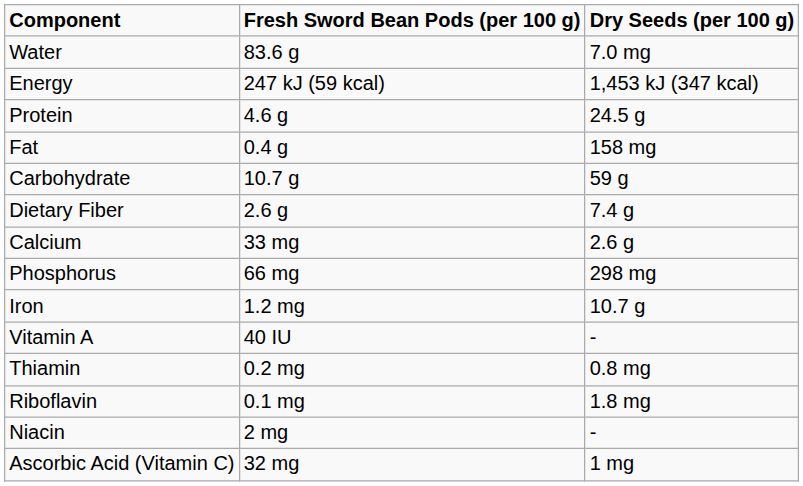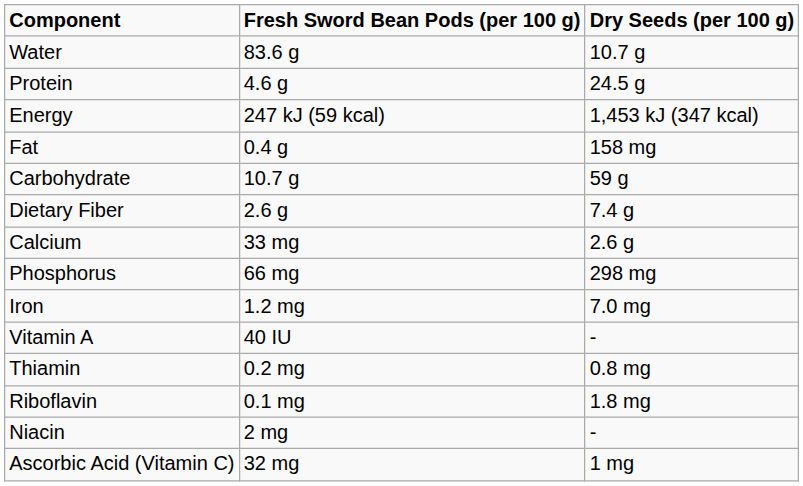 <table class="wikitable">
 <tr>
 <td><strong>Component</strong></td>
 <td><strong>Fresh Sword Bean Pods (per 100 g)</strong></td>
 <td><strong>Dry Seeds (per 100 g)</strong></td>
 </tr>
 <tr>
 <td>Water</td>
 <td>83.6 g</td>
-<td>7.0 mg</td>
+<td>10.7 g</td>
+</tr>
+<tr>
+<td>Protein</td>
+<td>4.6 g</td>
+<td>24.5 g</td>
 </tr>
 <tr>
 <td>Energy</td>
 <td>247 kJ (59 kcal)</td>
 <td>1,453 kJ (347 kcal)</td>
-</tr>
-<tr>
-<td>Protein</td>
-<td>4.6 g</td>
-<td>24.5 g</td>
 </tr>
 <tr>
 <td>Fat</td>
 <td>0.4 g</td>
 <td>158 mg</td>
 </tr>
 <tr>
 <td>Carbohydrate</td>
 <td>10.7 g</td>
 <td>59 g</td>
 </tr>
 <tr>
 <td>Dietary Fiber</td>
 <td>2.6 g</td>
 <td>7.4 g</td>
 </tr>
 <tr>
 <td>Calcium</td>
 <td>33 mg</td>
 <td>2.6 g</td>
 </tr>
 <tr>
 <td>Phosphorus</td>
 <td>66 mg</td>
 <td>298 mg</td>
 </tr>
 <tr>
 <td>Iron</td>
 <td>1.2 mg</td>
-<td>10.7 g</td>
+<td>7.0 mg</td>
 </tr>
 <tr>
 <td>Vitamin A</td>
 <td>40 IU</td>
 <td>-</td>
 </tr>
 <tr>
 <td>Thiamin</td>
 <td>0.2 mg</td>
 <td>0.8 mg</td>
 </tr>
 <tr>
 <td>Riboflavin</td>
 <td>0.1 mg</td>
 <td>1.8 mg</td>
 </tr>
 <tr>
 <td>Niacin</td>
 <td>2 mg</td>
 <td>-</td>
 </tr>
 <tr>
 <td>Ascorbic Acid (Vitamin C)</td>
 <td>32 mg</td>
 <td>1 mg</td>
 </tr>
 </table>
